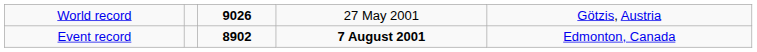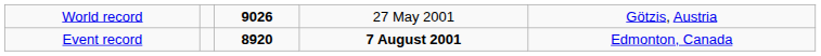 <table class="wikitable" style=" text-align:center; font-size:110%;" width="80%">
 <tr>
 <td><a href='#'>World record</a></td>
 <td></td>
 <td><strong>9026</strong></td>
 <td>27 May 2001</td>
 <td> <a href='#'>Götzis</a>, <a href='#'>Austria</a></td>
 </tr>
 <tr>
 <td><a href='#'>Event record</a></td>
 <td></td>
-<td><strong>8902</strong></td>
+<td><strong>8920</strong></td>
 <td><strong>7 August 2001</strong></td>
 <td> <a href='#'>Edmonton, Canada</a></td>
 </tr>
 </table>
